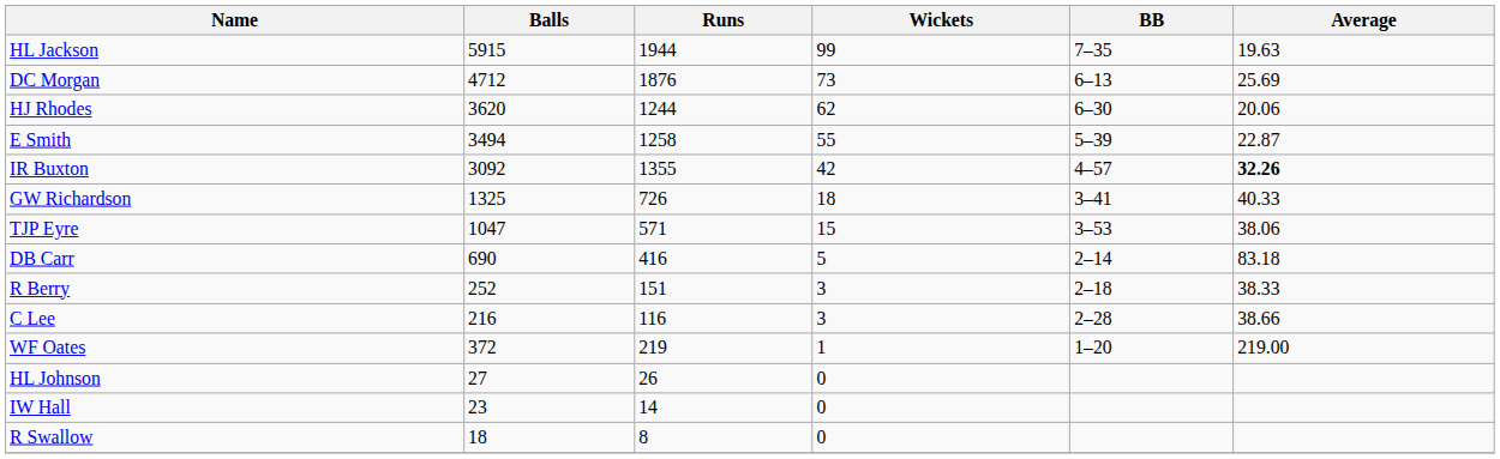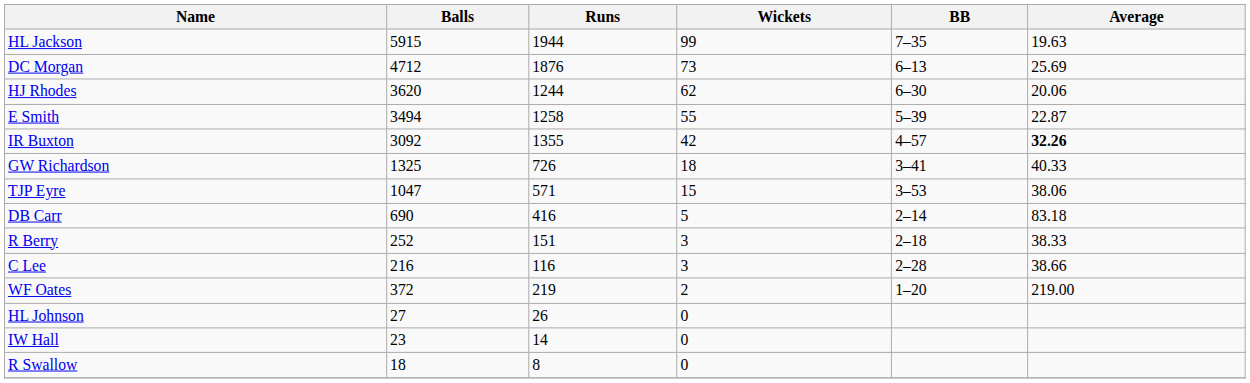 <table class="wikitable sortable" width="80%">
 <tr bgcolor="#efefef">
 <th>Name</th>
 <th>Balls</th>
 <th>Runs</th>
 <th>Wickets</th>
 <th>BB</th>
 <th>Average</th>
 </tr>
 <tr>
 <td><a href='#'>HL Jackson</a></td>
 <td>5915</td>
 <td>1944</td>
 <td>99</td>
 <td>7–35</td>
 <td>19.63</td>
 </tr>
 <tr>
 <td><a href='#'>DC Morgan</a></td>
 <td>4712</td>
 <td>1876</td>
 <td>73</td>
 <td>6–13</td>
 <td>25.69</td>
 </tr>
 <tr>
 <td><a href='#'>HJ Rhodes</a></td>
 <td>3620</td>
 <td>1244</td>
 <td>62</td>
 <td>6–30</td>
 <td>20.06</td>
 </tr>
 <tr>
 <td><a href='#'>E Smith</a></td>
 <td>3494</td>
 <td>1258</td>
 <td>55</td>
 <td>5–39</td>
 <td>22.87</td>
 </tr>
 <tr>
 <td><a href='#'>IR Buxton</a></td>
 <td>3092</td>
 <td>1355</td>
 <td>42</td>
 <td>4–57</td>
 <td><strong>32.26</strong></td>
 </tr>
 <tr>
 <td><a href='#'>GW Richardson</a></td>
 <td>1325</td>
 <td>726</td>
 <td>18</td>
 <td>3–41</td>
 <td>40.33</td>
 </tr>
 <tr>
 <td><a href='#'>TJP Eyre</a></td>
 <td>1047</td>
 <td>571</td>
 <td>15</td>
 <td>3–53</td>
 <td>38.06</td>
 </tr>
 <tr>
 <td><a href='#'>DB Carr</a></td>
 <td>690</td>
 <td>416</td>
 <td>5</td>
 <td>2–14</td>
 <td>83.18</td>
 </tr>
 <tr>
 <td><a href='#'>R Berry</a></td>
 <td>252</td>
 <td>151</td>
 <td>3</td>
 <td>2–18</td>
 <td>38.33</td>
 </tr>
 <tr>
 <td><a href='#'>C Lee</a></td>
 <td>216</td>
 <td>116</td>
 <td>3</td>
 <td>2–28</td>
 <td>38.66</td>
 </tr>
 <tr>
 <td><a href='#'>WF Oates</a></td>
 <td>372</td>
 <td>219</td>
-<td>1</td>
+<td>2</td>
 <td>1–20</td>
 <td>219.00</td>
 </tr>
 <tr>
 <td><a href='#'>HL Johnson</a></td>
 <td>27</td>
 <td>26</td>
 <td>0</td>
 <td></td>
 <td></td>
 </tr>
 <tr>
 <td><a href='#'>IW Hall</a></td>
 <td>23</td>
 <td>14</td>
 <td>0</td>
 <td></td>
 <td></td>
 </tr>
 <tr>
 <td><a href='#'>R Swallow</a></td>
 <td>18</td>
 <td>8</td>
 <td>0</td>
 <td></td>
 <td></td>
 </tr>
 <tr>
 </tr>
 </table>
